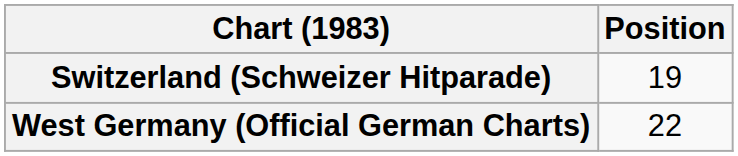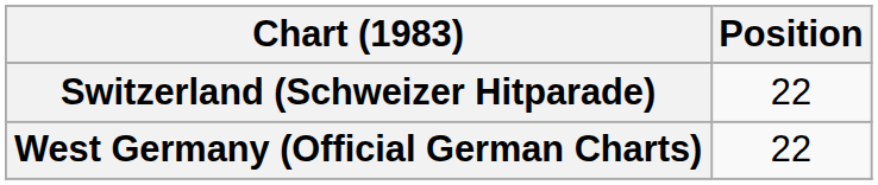 <table class="wikitable sortable plainrowheaders" style="text-align:center">
 <tr>
 <th>Chart (1983)</th>
 <th>Position</th>
 </tr>
 <tr>
 <th scope="row">Switzerland (Schweizer Hitparade)</th>
-<td>19</td>
+<td>22</td>
 </tr>
 <tr>
 <th scope="row">West Germany (Official German Charts)</th>
 <td>22</td>
 </tr>
 </table>
